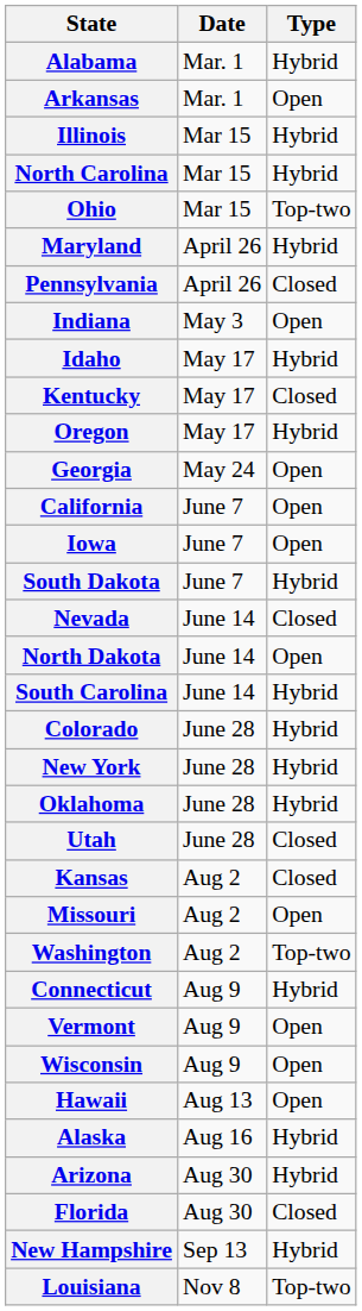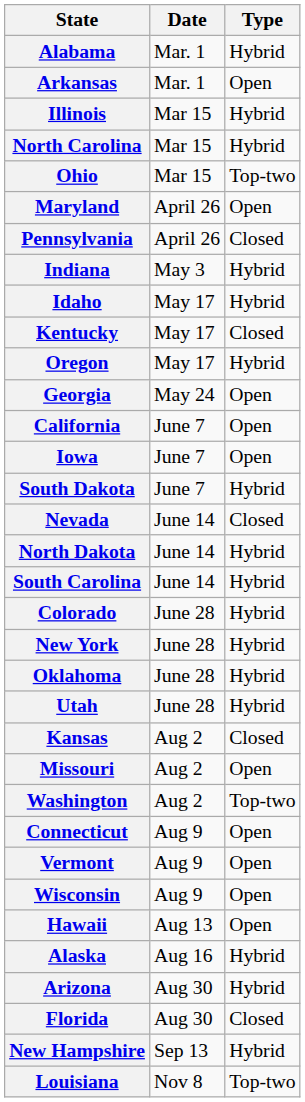 <table class="wikitable">
 <tr>
 <th>State</th>
 <th>Date</th>
 <th>Type</th>
 </tr>
 <tr>
 <th><a href='#'>Alabama</a></th>
 <td>Mar. 1</td>
 <td>Hybrid</td>
 </tr>
 <tr>
 <th><a href='#'>Arkansas</a></th>
 <td>Mar. 1</td>
 <td>Open</td>
 </tr>
 <tr>
 <th><a href='#'>Illinois</a></th>
 <td>Mar 15</td>
 <td>Hybrid</td>
 </tr>
 <tr>
 <th><a href='#'>North Carolina</a></th>
 <td>Mar 15</td>
 <td>Hybrid</td>
 </tr>
 <tr>
 <th><a href='#'>Ohio</a></th>
 <td>Mar 15</td>
 <td>Top-two</td>
 </tr>
 <tr>
 <th><a href='#'>Maryland</a></th>
 <td>April 26</td>
-<td>Hybrid</td>
+<td>Open</td>
 </tr>
 <tr>
 <th><a href='#'>Pennsylvania</a></th>
 <td>April 26</td>
 <td>Closed</td>
 </tr>
 <tr>
 <th><a href='#'>Indiana</a></th>
 <td>May 3</td>
-<td>Open</td>
+<td>Hybrid</td>
 </tr>
 <tr>
 <th><a href='#'>Idaho</a></th>
 <td>May 17</td>
 <td>Hybrid</td>
 </tr>
 <tr>
 <th><a href='#'>Kentucky</a></th>
 <td>May 17</td>
 <td>Closed</td>
 </tr>
 <tr>
 <th><a href='#'>Oregon</a></th>
 <td>May 17</td>
 <td>Hybrid</td>
 </tr>
 <tr>
 <th><a href='#'>Georgia</a></th>
 <td>May 24</td>
 <td>Open</td>
 </tr>
 <tr>
 <th><a href='#'>California</a></th>
 <td>June 7</td>
 <td>Open</td>
 </tr>
 <tr>
 <th><a href='#'>Iowa</a></th>
 <td>June 7</td>
 <td>Open</td>
 </tr>
 <tr>
 <th><a href='#'>South Dakota</a></th>
 <td>June 7</td>
 <td>Hybrid</td>
 </tr>
 <tr>
 <th><a href='#'>Nevada</a></th>
 <td>June 14</td>
 <td>Closed</td>
 </tr>
 <tr>
 <th><a href='#'>North Dakota</a></th>
 <td>June 14</td>
-<td>Open</td>
+<td>Hybrid</td>
 </tr>
 <tr>
 <th><a href='#'>South Carolina</a></th>
 <td>June 14</td>
 <td>Hybrid</td>
 </tr>
 <tr>
 <th><a href='#'>Colorado</a></th>
 <td>June 28</td>
 <td>Hybrid</td>
 </tr>
 <tr>
 <th><a href='#'>New York</a></th>
 <td>June 28</td>
 <td>Hybrid</td>
 </tr>
 <tr>
 <th><a href='#'>Oklahoma</a></th>
 <td>June 28</td>
 <td>Hybrid</td>
 </tr>
 <tr>
 <th><a href='#'>Utah</a></th>
 <td>June 28</td>
-<td>Closed</td>
+<td>Hybrid</td>
 </tr>
 <tr>
 <th><a href='#'>Kansas</a></th>
 <td>Aug 2</td>
 <td>Closed</td>
 </tr>
 <tr>
 <th><a href='#'>Missouri</a></th>
 <td>Aug 2</td>
 <td>Open</td>
 </tr>
 <tr>
 <th><a href='#'>Washington</a></th>
 <td>Aug 2</td>
 <td>Top-two</td>
 </tr>
 <tr>
 <th><a href='#'>Connecticut</a></th>
 <td>Aug 9</td>
-<td>Hybrid</td>
+<td>Open</td>
 </tr>
 <tr>
 <th><a href='#'>Vermont</a></th>
 <td>Aug 9</td>
 <td>Open</td>
 </tr>
 <tr>
 <th><a href='#'>Wisconsin</a></th>
 <td>Aug 9</td>
 <td>Open</td>
 </tr>
 <tr>
 <th><a href='#'>Hawaii</a></th>
 <td>Aug 13</td>
 <td>Open</td>
 </tr>
 <tr>
 <th><a href='#'>Alaska</a></th>
 <td>Aug 16</td>
 <td>Hybrid</td>
 </tr>
 <tr>
 <th><a href='#'>Arizona</a></th>
 <td>Aug 30</td>
 <td>Hybrid</td>
 </tr>
 <tr>
 <th><a href='#'>Florida</a></th>
 <td>Aug 30</td>
 <td>Closed</td>
 </tr>
 <tr>
 <th><a href='#'>New Hampshire</a></th>
 <td>Sep 13</td>
 <td>Hybrid</td>
 </tr>
 <tr>
 <th><a href='#'>Louisiana</a></th>
 <td>Nov 8</td>
 <td>Top-two</td>
 </tr>
 </table>
